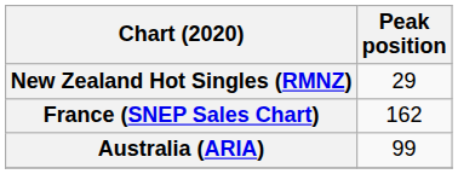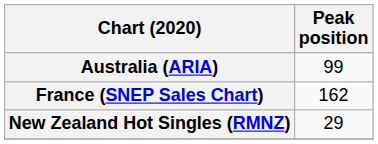 <table class="wikitable sortable plainrowheaders" style="text-align:center">
 <tr>
 <th scope="col">Chart (2020)</th>
 <th scope="col">Peak<br>position</th>
 </tr>
 <tr>
-<th scope="row">New Zealand Hot Singles (<a href='#'>RMNZ</a>)</th>
-<td>29</td>
+<th scope="row">Australia (<a href='#'>ARIA</a>)</th>
+<td>99</td>
 </tr>
 <tr>
 <th scope="row">France (<a href='#'>SNEP Sales Chart</a>)</th>
 <td>162</td>
 </tr>
 <tr>
-<th scope="row">Australia (<a href='#'>ARIA</a>)</th>
-<td>99</td>
+<th scope="row">New Zealand Hot Singles (<a href='#'>RMNZ</a>)</th>
+<td>29</td>
 </tr>
 <tr>
 </tr>
 <tr>
 </tr>
 <tr>
 </tr>
 <tr>
 </tr>
 <tr>
 </tr>
 </table>
